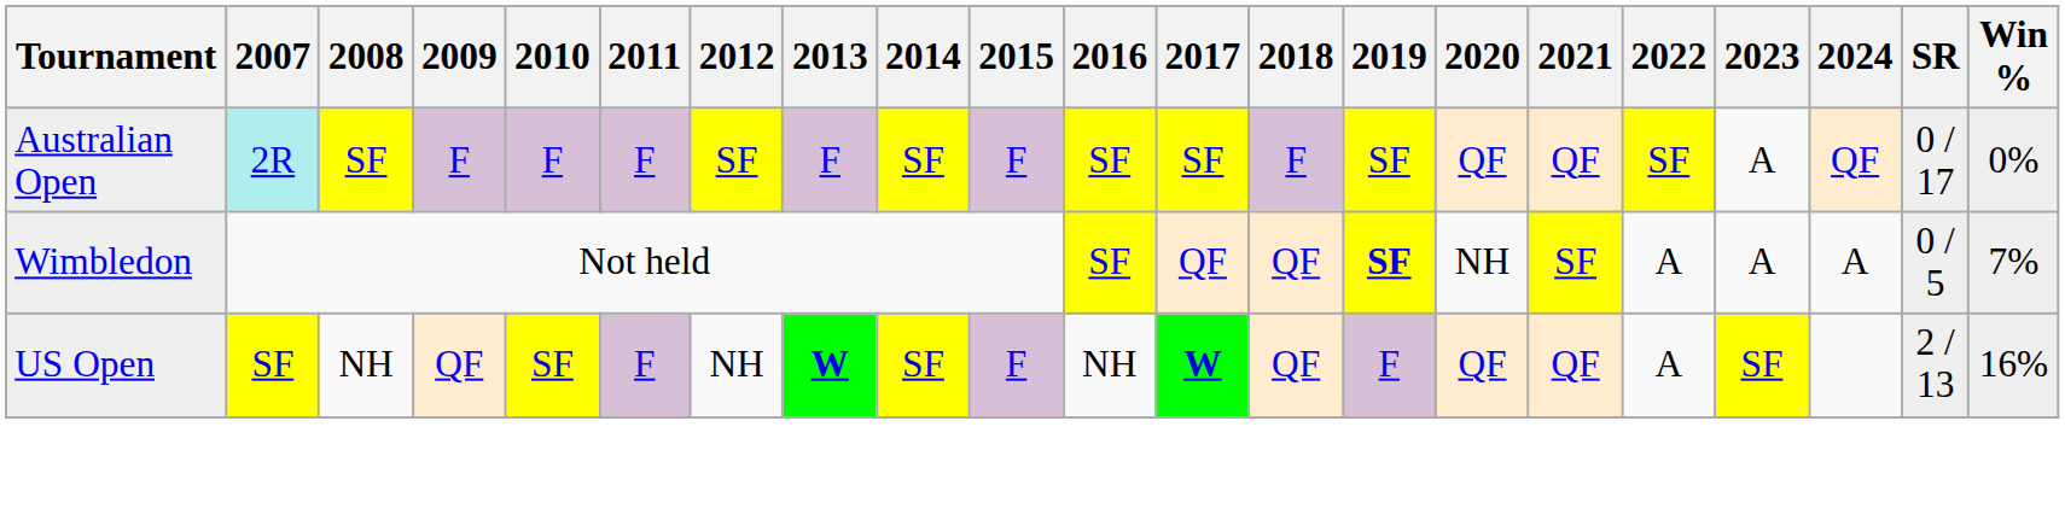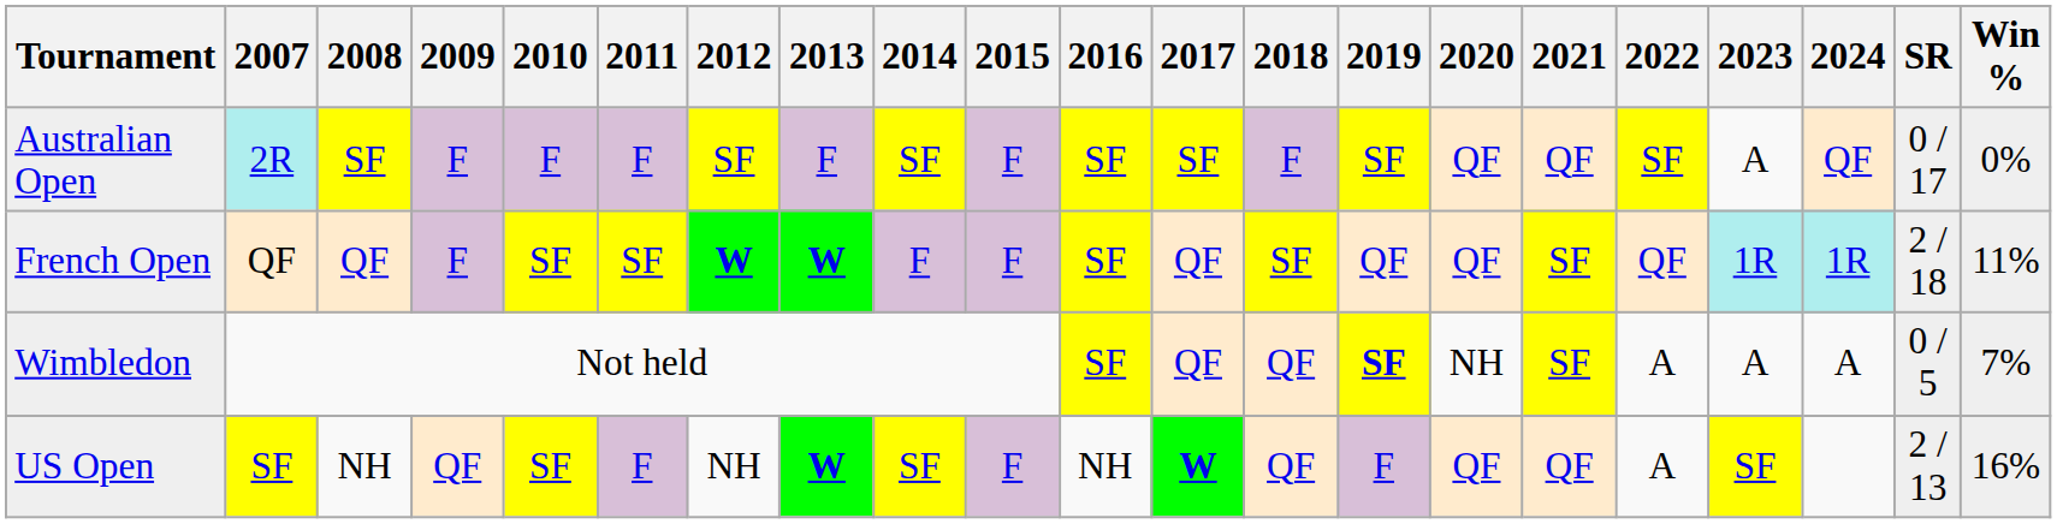 <table class=wikitable style=text-align:center;font-size:100%>
 <tr>
 <th>Tournament</th>
 <th>2007</th>
 <th>2008</th>
 <th>2009</th>
 <th>2010</th>
 <th>2011</th>
 <th>2012</th>
 <th>2013</th>
 <th>2014</th>
 <th>2015</th>
 <th>2016</th>
 <th>2017</th>
 <th>2018</th>
 <th>2019</th>
 <th>2020</th>
 <th>2021</th>
 <th>2022</th>
 <th>2023</th>
 <th>2024</th>
 <th>SR</th>
 <th>Win %</th>
 </tr>
 <tr>
 <td style="text-align:left; background:#efefef;"><a href='#'>Australian Open</a></td>
 <td style="background:#afeeee;"><a href='#'>2R</a></td>
 <td style="background:yellow;"><a href='#'>SF</a></td>
 <td style="background:thistle;"><a href='#'>F</a></td>
 <td style="background:thistle;"><a href='#'>F</a></td>
 <td style="background:thistle;"><a href='#'>F</a></td>
 <td style="background:yellow;"><a href='#'>SF</a></td>
 <td style="background:thistle;"><a href='#'>F</a></td>
 <td style="background:yellow;"><a href='#'>SF</a></td>
 <td style="background:thistle;"><a href='#'>F</a></td>
 <td style="background:yellow;"><a href='#'>SF</a></td>
 <td style="background:yellow;"><a href='#'>SF</a></td>
 <td style="background:thistle;"><a href='#'>F</a></td>
 <td style="background:yellow;"><a href='#'>SF</a></td>
 <td style="background:#ffebcd;"><a href='#'>QF</a></td>
 <td style="background:#ffebcd;"><a href='#'>QF</a></td>
 <td style="background:yellow;"><a href='#'>SF</a></td>
 <td>A</td>
 <td style="background:#ffebcd;"><a href='#'>QF</a></td>
 <td style="background:#efefef;">0 / 17</td>
 <td style="background:#efefef;">0%</td>
 </tr>
 <tr>
+<td style="text-align:left; background:#efefef;"><a href='#'>French Open</a></td>
+<td style="background:#ffebcd;">QF</td>
+<td style="background:#ffebcd;"><a href='#'>QF</a></td>
+<td style="background:thistle;"><a href='#'>F</a></td>
+<td style="background:yellow;"><a href='#'>SF</a></td>
+<td style="background:yellow;"><a href='#'>SF</a></td>
+<td style="background:lime;"><strong><a href='#'>W</a></strong></td>
+<td style="background:lime;"><strong><a href='#'>W</a></strong></td>
+<td style="background:thistle;"><a href='#'>F</a></td>
+<td style="background:thistle;"><a href='#'>F</a></td>
+<td style="background:yellow;"><a href='#'>SF</a></td>
+<td style="background:#ffebcd;"><a href='#'>QF</a></td>
+<td style="background:yellow;"><a href='#'>SF</a></td>
+<td style="background:#ffebcd;"><a href='#'>QF</a></td>
+<td style="background:#ffebcd;"><a href='#'>QF</a></td>
+<td style="background:yellow;"><a href='#'>SF</a></td>
+<td style="background:#ffebcd;"><a href='#'>QF</a></td>
+<td style="background:#afeeee;" align="center"><a href='#'>1R</a></td>
+<td style="background:#afeeee;" align="center"><a href='#'>1R</a></td>
+<td style="background:#efefef;">2 / 18</td>
+<td style="background:#efefef;">11%</td>
+</tr>
+<tr>
 <td style="text-align:left; background:#efefef;"><a href='#'>Wimbledon</a></td>
 <td colspan="9">Not held</td>
 <td style="background:yellow;"><a href='#'>SF</a></td>
 <td style="background:#ffebcd;"><a href='#'>QF</a></td>
 <td style="background:#ffebcd;"><a href='#'>QF</a></td>
 <td style="background:yellow;"><strong><a href='#'>SF</a></strong></td>
 <td>NH</td>
 <td style="background:yellow;"><a href='#'>SF</a></td>
 <td>A</td>
 <td>A</td>
 <td>A</td>
 <td style="background:#efefef;">0 / 5</td>
 <td style="background:#efefef;">7%</td>
 </tr>
 <tr>
 <td style="text-align:left; background:#efefef;"><a href='#'>US Open</a></td>
 <td style="background:yellow;"><a href='#'>SF</a></td>
 <td>NH</td>
 <td style="background:#ffebcd;"><a href='#'>QF</a></td>
 <td style="background:yellow;"><a href='#'>SF</a></td>
 <td style="background:thistle;"><a href='#'>F</a></td>
 <td>NH</td>
 <td style="background:lime;"><strong><a href='#'>W</a></strong></td>
 <td style="background:yellow;"><a href='#'>SF</a></td>
 <td style="background:thistle;"><a href='#'>F</a></td>
 <td>NH</td>
 <td style="background:lime;"><strong><a href='#'>W</a></strong></td>
 <td style="background:#ffebcd;"><a href='#'>QF</a></td>
 <td style="background:thistle;"><a href='#'>F</a></td>
 <td style="background:#ffebcd;"><a href='#'>QF</a></td>
 <td style="background:#ffebcd;"><a href='#'>QF</a></td>
 <td>A</td>
 <td style="background:yellow;"><a href='#'>SF</a></td>
 <td></td>
 <td style="background:#efefef;">2 / 13</td>
 <td style="background:#efefef;">16%</td>
 </tr>
 </table>
